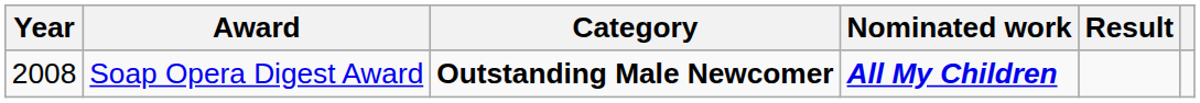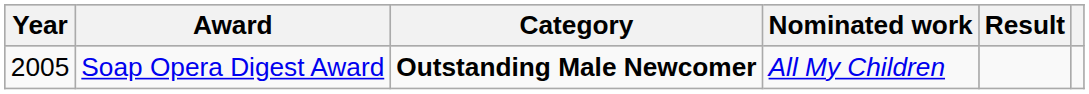 <table class="wikitable">
 <tr>
 <th scope="col">Year</th>
 <th scope="col">Award</th>
 <th scope="col">Category</th>
 <th scope="col">Nominated work</th>
 <th scope="col">Result</th>
 <th scope="col"></th>
 </tr>
 <tr>
-<td>2008</td>
+<td>2005</td>
 <td><a href='#'>Soap Opera Digest Award</a></td>
 <td><strong>Outstanding Male Newcomer</strong></td>
-<td><strong><em><a href='#'>All My Children</a></em></strong></td>
+<td><em><a href='#'>All My Children</a></em></td>
 <td></td>
 <td></td>
 </tr>
 </table>
